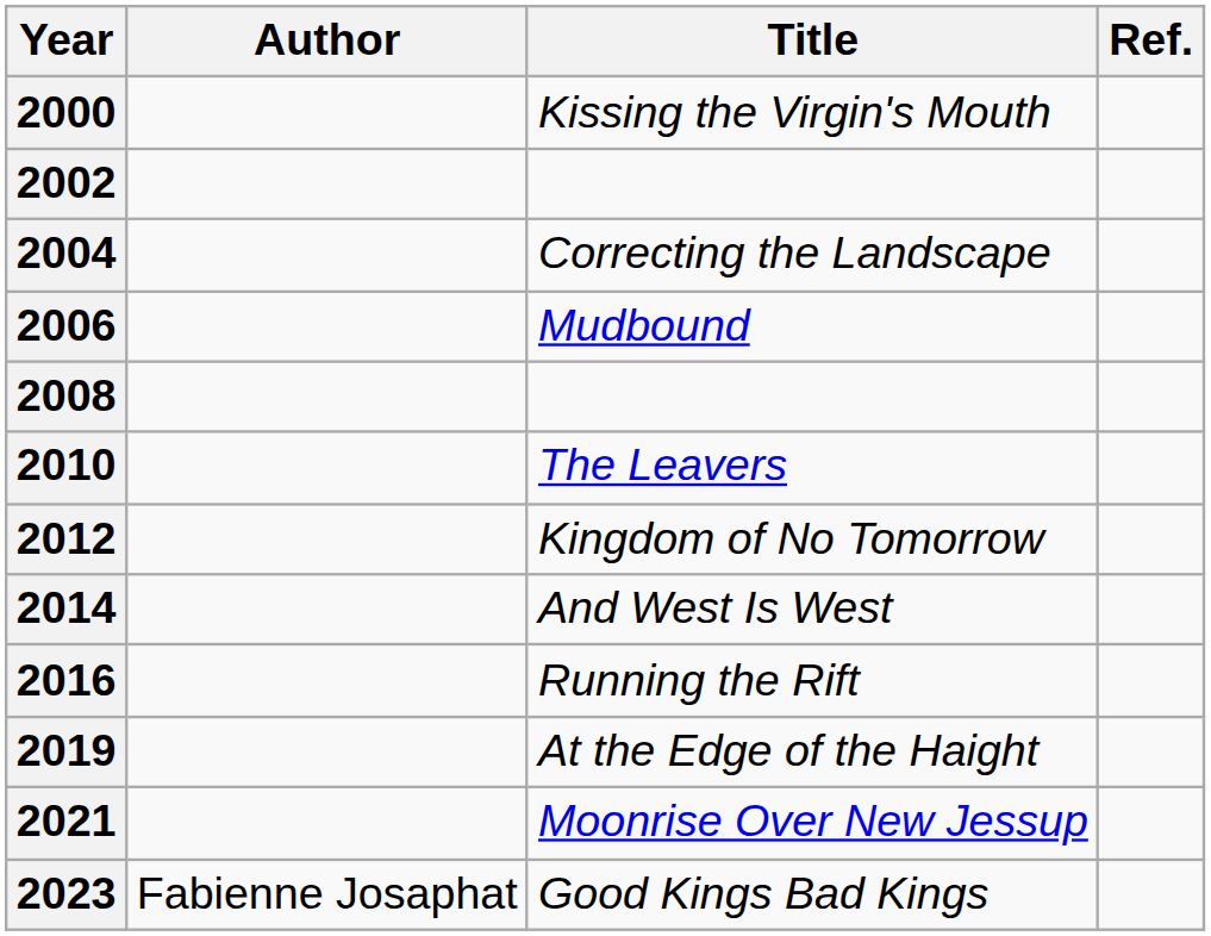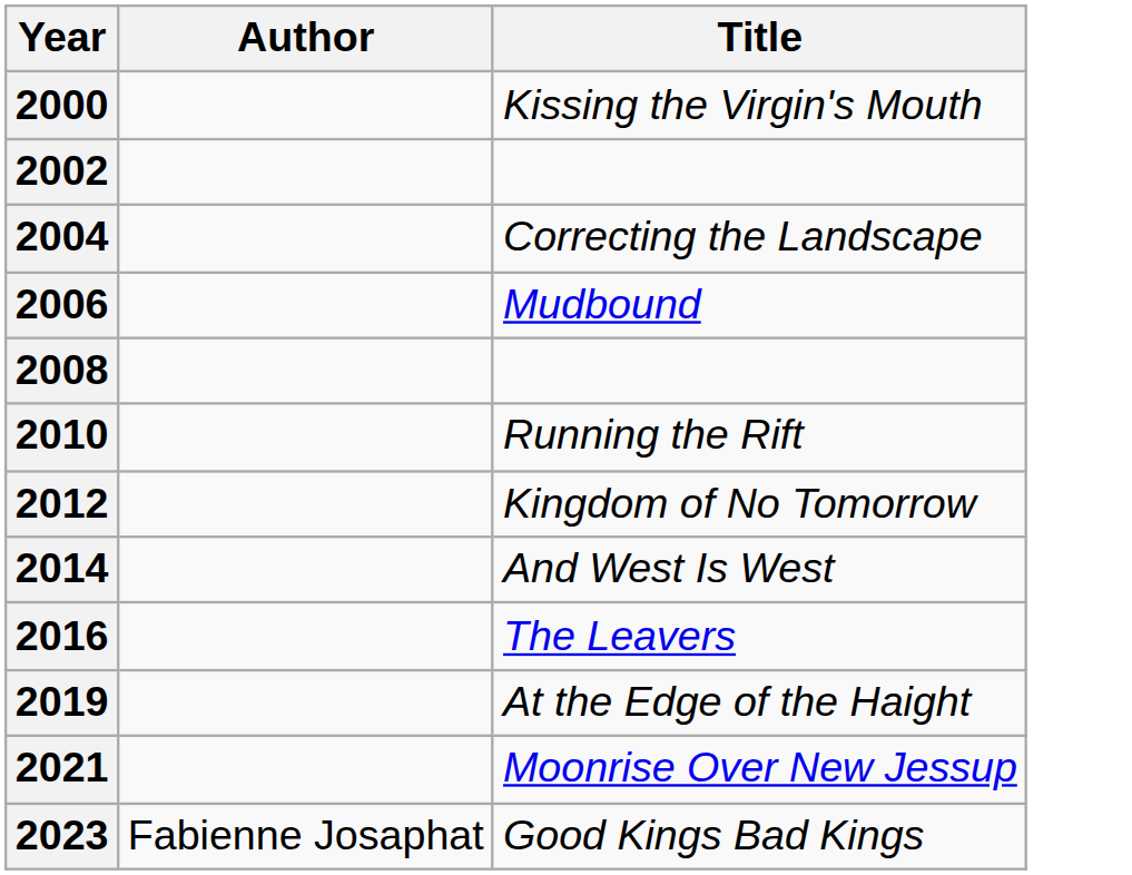 <table class="wikitable sortable mw-collapsible">
 <tr>
 <th>Year</th>
 <th>Author</th>
 <th>Title</th>
-<th>Ref.</th>
 </tr>
 <tr>
 <th>2000</th>
 <td></td>
 <td><em>Kissing the Virgin's Mouth</em></td>
-<td></td>
 </tr>
 <tr>
 <th>2002</th>
 <td></td>
 <td><em></em></td>
-<td></td>
 </tr>
 <tr>
 <th>2004</th>
 <td></td>
 <td><em>Correcting the Landscape</em></td>
-<td></td>
 </tr>
 <tr>
 <th>2006</th>
 <td></td>
 <td><em><a href='#'>Mudbound</a></em></td>
-<td></td>
 </tr>
 <tr>
 <th>2008</th>
 <td></td>
 <td><em></em></td>
-<td></td>
 </tr>
 <tr>
 <th>2010</th>
 <td></td>
-<td><em><a href='#'>The Leavers</a></em></td>
-<td></td>
+<td><em>Running the Rift</em></td>
 </tr>
 <tr>
 <th>2012</th>
 <td></td>
 <td><em>Kingdom of No Tomorrow</em></td>
-<td></td>
 </tr>
 <tr>
 <th>2014</th>
 <td></td>
 <td><em>And West Is West</em></td>
-<td></td>
 </tr>
 <tr>
 <th>2016</th>
 <td></td>
-<td><em>Running the Rift</em></td>
-<td></td>
+<td><em><a href='#'>The Leavers</a></em></td>
 </tr>
 <tr>
 <th>2019</th>
 <td></td>
 <td><em>At the Edge of the Haight</em></td>
-<td></td>
 </tr>
 <tr>
 <th>2021</th>
 <td></td>
 <td><em><a href='#'>Moonrise Over New Jessup</a></em></td>
-<td></td>
 </tr>
 <tr>
 <th>2023</th>
 <td>Fabienne Josaphat</td>
 <td><em>Good Kings Bad Kings</em></td>
-<td></td>
 </tr>
 </table>
